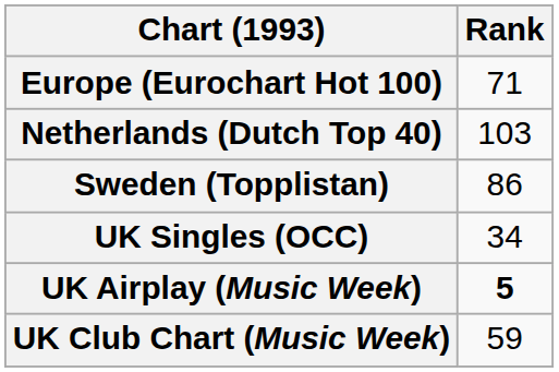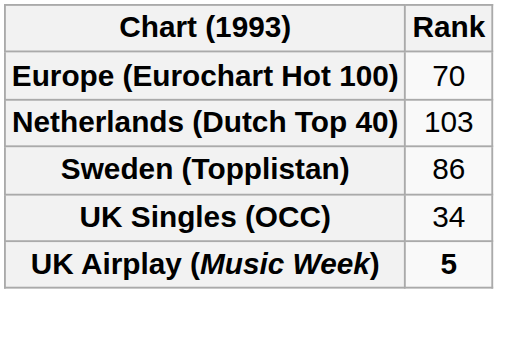 <table class="wikitable plainrowheaders sortable">
 <tr>
 <th>Chart (1993)</th>
 <th>Rank</th>
 </tr>
 <tr>
 <th scope="row">Europe (Eurochart Hot 100)</th>
-<td align="center">71</td>
+<td align="center">70</td>
 </tr>
 <tr>
 <th scope="row">Netherlands (Dutch Top 40)</th>
 <td align="center">103</td>
 </tr>
 <tr>
 <th scope="row">Sweden (Topplistan)</th>
 <td align="center">86</td>
 </tr>
 <tr>
 <th scope="row">UK Singles (OCC)</th>
 <td align="center">34</td>
 </tr>
 <tr>
 <th scope="row">UK Airplay (<em>Music Week</em>)</th>
 <td align="center"><strong>5</strong></td>
 </tr>
-<tr>
-<th scope="row">UK Club Chart (<em>Music Week</em>)</th>
-<td align="center">59</td>
-</tr>
 </table>
